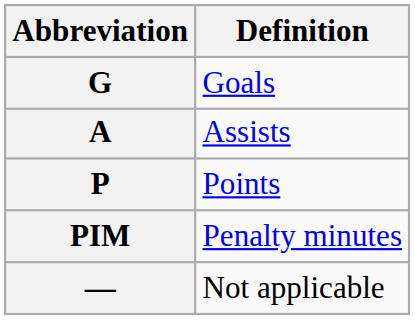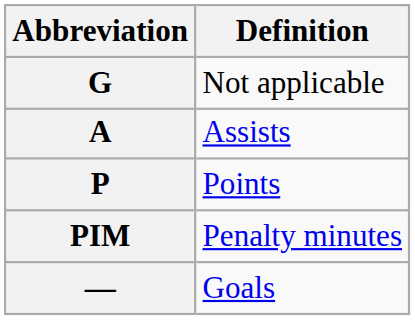 <table class="wikitable" style="font-size:90%;">
 <tr>
 <th scope="col">Abbreviation</th>
 <th scope="col">Definition</th>
 </tr>
 <tr>
 <th scope="row">G</th>
-<td><a href='#'>Goals</a></td>
+<td>Not applicable</td>
 </tr>
 <tr>
 <th scope="row">A</th>
 <td><a href='#'>Assists</a></td>
 </tr>
 <tr>
 <th scope="row">P</th>
 <td><a href='#'>Points</a></td>
 </tr>
 <tr>
 <th scope="row">PIM</th>
 <td><a href='#'>Penalty minutes</a></td>
 </tr>
 <tr>
 <th scope="row">—</th>
-<td>Not applicable</td>
+<td><a href='#'>Goals</a></td>
 </tr>
 </table>
